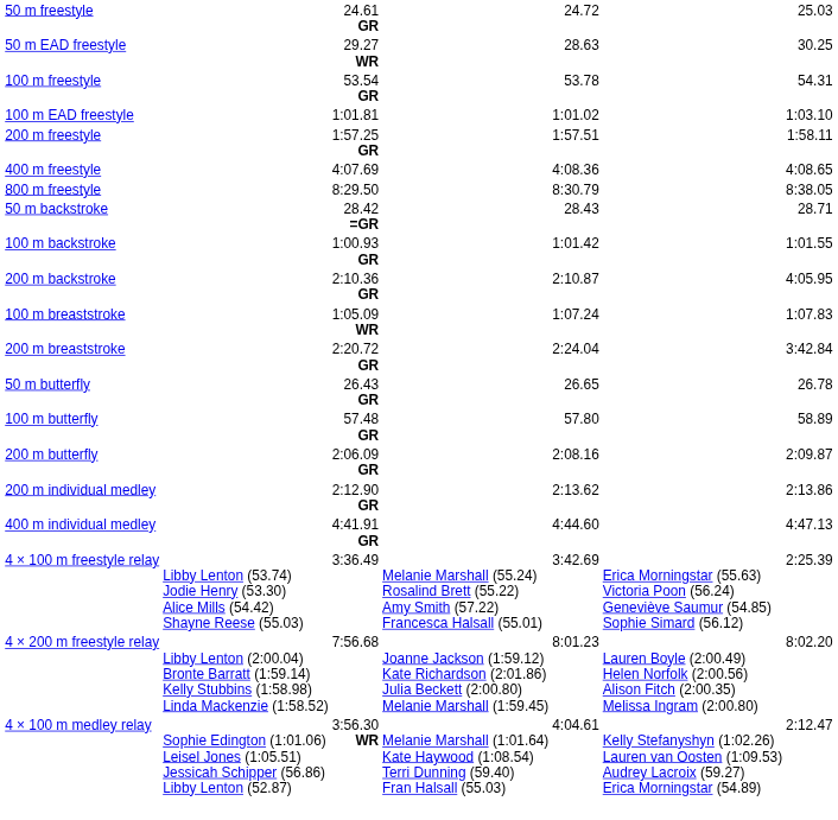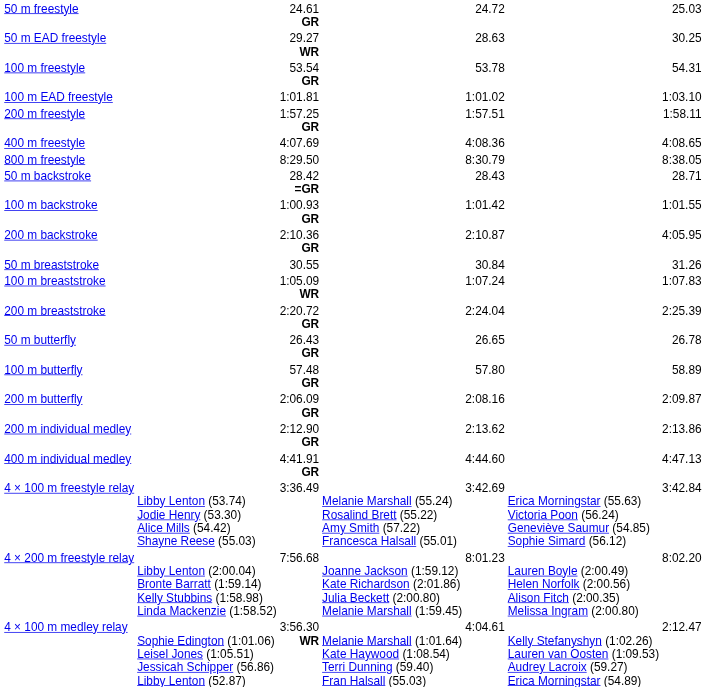 <table>
 <tr valign="top">
 <td><a href='#'>50 m freestyle</a></td>
 <td></td>
 <td align="right">24.61<br><strong>GR</strong></td>
 <td></td>
 <td align="right">24.72</td>
 <td></td>
 <td align="right">25.03</td>
 </tr>
 <tr valign="top">
 <td><a href='#'>50 m EAD freestyle</a></td>
 <td></td>
 <td align="right">29.27<br><strong>WR</strong></td>
 <td></td>
 <td align="right">28.63</td>
 <td></td>
 <td align="right">30.25</td>
 </tr>
 <tr valign="top">
 <td><a href='#'>100 m freestyle</a></td>
 <td></td>
 <td align="right">53.54<br><strong>GR</strong></td>
 <td></td>
 <td align="right">53.78</td>
 <td></td>
 <td align="right">54.31</td>
 </tr>
 <tr valign="top">
 <td><a href='#'>100 m EAD freestyle</a></td>
 <td></td>
 <td align="right">1:01.81</td>
 <td></td>
 <td align="right">1:01.02</td>
 <td></td>
 <td align="right">1:03.10</td>
 </tr>
 <tr valign="top">
 <td><a href='#'>200 m freestyle</a></td>
 <td></td>
 <td align="right">1:57.25<br><strong>GR</strong></td>
 <td></td>
 <td align="right">1:57.51</td>
 <td></td>
 <td align="right">1:58.11</td>
 </tr>
 <tr valign="top">
 <td><a href='#'>400 m freestyle</a></td>
 <td></td>
 <td align="right">4:07.69</td>
 <td></td>
 <td align="right">4:08.36</td>
 <td></td>
 <td align="right">4:08.65</td>
 </tr>
 <tr valign="top">
 <td><a href='#'>800 m freestyle</a></td>
 <td></td>
 <td align="right">8:29.50</td>
 <td></td>
 <td align="right">8:30.79</td>
 <td></td>
 <td align="right">8:38.05</td>
 </tr>
 <tr valign="top">
 <td><a href='#'>50 m backstroke</a></td>
 <td></td>
 <td align="right">28.42<br><strong>=GR</strong></td>
 <td></td>
 <td align="right">28.43</td>
 <td></td>
 <td align="right">28.71</td>
 </tr>
 <tr valign="top">
 <td><a href='#'>100 m backstroke</a></td>
 <td></td>
 <td align="right">1:00.93<br><strong>GR</strong></td>
 <td></td>
 <td align="right">1:01.42</td>
 <td></td>
 <td align="right">1:01.55</td>
 </tr>
 <tr valign="top">
 <td><a href='#'>200 m backstroke</a></td>
 <td></td>
 <td align="right">2:10.36<br><strong>GR</strong></td>
 <td></td>
 <td align="right">2:10.87</td>
 <td></td>
 <td align="right">4:05.95</td>
 </tr>
 <tr valign="top">
+<td><a href='#'>50 m breaststroke</a></td>
+<td></td>
+<td align="right">30.55</td>
+<td></td>
+<td align="right">30.84</td>
+<td></td>
+<td align="right">31.26</td>
+</tr>
+<tr valign="top">
 <td><a href='#'>100 m breaststroke</a></td>
 <td></td>
 <td align="right">1:05.09<br><strong>WR</strong></td>
 <td></td>
 <td align="right">1:07.24</td>
 <td></td>
 <td align="right">1:07.83</td>
 </tr>
 <tr valign="top">
 <td><a href='#'>200 m breaststroke</a></td>
 <td></td>
 <td align="right">2:20.72<br><strong>GR</strong></td>
 <td></td>
 <td align="right">2:24.04</td>
 <td></td>
-<td align="right">3:42.84</td>
+<td align="right">2:25.39</td>
 </tr>
 <tr valign="top">
 <td rowspan="2"><a href='#'>50 m butterfly</a></td>
 <td rowspan="2"></td>
 <td rowspan="2" align="right">26.43<br><strong>GR</strong></td>
 <td rowspan="2"></td>
 <td rowspan="2" align="right">26.65</td>
 <td></td>
 <td rowspan="2" align="right">26.78</td>
 </tr>
 <tr valign="top">
 <td></td>
 </tr>
 <tr valign="top">
 <td><a href='#'>100 m butterfly</a></td>
 <td></td>
 <td align="right">57.48<br><strong>GR</strong></td>
 <td></td>
 <td align="right">57.80</td>
 <td></td>
 <td align="right">58.89</td>
 </tr>
 <tr valign="top">
 <td><a href='#'>200 m butterfly</a></td>
 <td></td>
 <td align="right">2:06.09<br><strong>GR</strong></td>
 <td></td>
 <td align="right">2:08.16</td>
 <td></td>
 <td align="right">2:09.87</td>
 </tr>
 <tr valign="top">
 <td><a href='#'>200 m individual medley</a></td>
 <td></td>
 <td align="right">2:12.90<br><strong>GR</strong></td>
 <td></td>
 <td align="right">2:13.62</td>
 <td></td>
 <td align="right">2:13.86</td>
 </tr>
 <tr valign="top">
 <td><a href='#'>400 m individual medley</a></td>
 <td></td>
 <td align="right">4:41.91<br><strong>GR</strong></td>
 <td></td>
 <td align="right">4:44.60</td>
 <td></td>
 <td align="right">4:47.13</td>
 </tr>
 <tr valign="top">
 <td><a href='#'>4 × 100 m freestyle relay</a></td>
 <td><br><a href='#'>Libby Lenton</a> (53.74)<br><a href='#'>Jodie Henry</a> (53.30)<br><a href='#'>Alice Mills</a> (54.42)<br><a href='#'>Shayne Reese</a> (55.03)</td>
 <td align="right">3:36.49</td>
 <td><br><a href='#'>Melanie Marshall</a> (55.24)<br><a href='#'>Rosalind Brett</a> (55.22)<br><a href='#'>Amy Smith</a> (57.22)<br><a href='#'>Francesca Halsall</a> (55.01)</td>
 <td align="right">3:42.69</td>
 <td><br><a href='#'>Erica Morningstar</a> (55.63)<br><a href='#'>Victoria Poon</a> (56.24)<br><a href='#'>Geneviève Saumur</a> (54.85)<br><a href='#'>Sophie Simard</a> (56.12)</td>
-<td align="right">2:25.39</td>
+<td align="right">3:42.84</td>
 </tr>
 <tr valign="top">
 <td><a href='#'>4 × 200 m freestyle relay</a></td>
 <td><br><a href='#'>Libby Lenton</a> (2:00.04)<br><a href='#'>Bronte Barratt</a> (1:59.14)<br><a href='#'>Kelly Stubbins</a> (1:58.98)<br><a href='#'>Linda Mackenzie</a> (1:58.52)</td>
 <td align="right">7:56.68</td>
 <td><br><a href='#'>Joanne Jackson</a> (1:59.12)<br><a href='#'>Kate Richardson</a> (2:01.86)<br><a href='#'>Julia Beckett</a> (2:00.80)<br><a href='#'>Melanie Marshall</a> (1:59.45)</td>
 <td align="right">8:01.23</td>
 <td><br><a href='#'>Lauren Boyle</a> (2:00.49)<br><a href='#'>Helen Norfolk</a> (2:00.56)<br><a href='#'>Alison Fitch</a> (2:00.35)<br><a href='#'>Melissa Ingram</a> (2:00.80)</td>
 <td align="right">8:02.20</td>
 </tr>
 <tr valign="top">
 <td><a href='#'>4 × 100 m medley relay</a></td>
 <td><br><a href='#'>Sophie Edington</a> (1:01.06)<br><a href='#'>Leisel Jones</a> (1:05.51)<br><a href='#'>Jessicah Schipper</a> (56.86)<br><a href='#'>Libby Lenton</a> (52.87)</td>
 <td align="right">3:56.30<br><strong>WR</strong></td>
 <td><br><a href='#'>Melanie Marshall</a> (1:01.64)<br><a href='#'>Kate Haywood</a> (1:08.54)<br><a href='#'>Terri Dunning</a> (59.40)<br><a href='#'>Fran Halsall</a> (55.03)</td>
 <td align="right">4:04.61</td>
 <td><br><a href='#'>Kelly Stefanyshyn</a> (1:02.26)<br><a href='#'>Lauren van Oosten</a> (1:09.53)<br><a href='#'>Audrey Lacroix</a> (59.27)<br><a href='#'>Erica Morningstar</a> (54.89)</td>
 <td align="right">2:12.47</td>
 </tr>
 </table>
